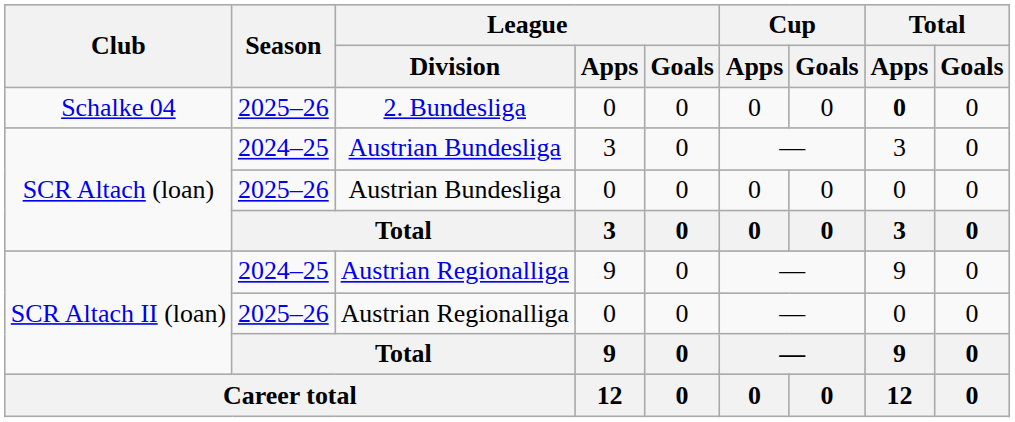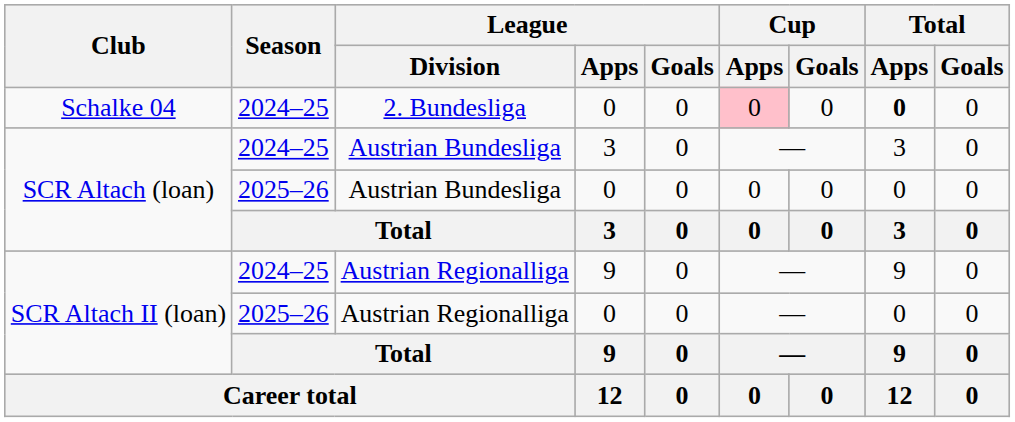 <table class="wikitable nowrap" style="text-align:center">
 <tr>
 <th rowspan="2">Club</th>
 <th rowspan="2">Season</th>
 <th colspan="3">League</th>
 <th colspan="2">Cup</th>
 <th colspan="2">Total</th>
 </tr>
 <tr>
 <th>Division</th>
 <th>Apps</th>
 <th>Goals</th>
 <th>Apps</th>
 <th>Goals</th>
 <th>Apps</th>
 <th>Goals</th>
 </tr>
 <tr>
 <td><a href='#'>Schalke 04</a></td>
-<td><a href='#'>2025–26</a></td>
+<td><a href='#'>2024–25</a></td>
 <td><a href='#'>2. Bundesliga</a></td>
 <td>0</td>
 <td>0</td>
-<td>0</td>
+<td style="background: pink;">0</td>
 <td>0</td>
 <td><strong>0</strong></td>
 <td>0</td>
 </tr>
 <tr>
 <td rowspan="3"><a href='#'>SCR Altach</a> (loan)</td>
 <td><a href='#'>2024–25</a></td>
 <td><a href='#'>Austrian Bundesliga</a></td>
 <td>3</td>
 <td>0</td>
 <td colspan="2">—</td>
 <td>3</td>
 <td>0</td>
 </tr>
 <tr>
 <td><a href='#'>2025–26</a></td>
 <td>Austrian Bundesliga</td>
 <td>0</td>
 <td>0</td>
 <td>0</td>
 <td>0</td>
 <td>0</td>
 <td>0</td>
 </tr>
 <tr>
 <th colspan="2">Total</th>
 <th>3</th>
 <th>0</th>
 <th>0</th>
 <th>0</th>
 <th>3</th>
 <th>0</th>
 </tr>
 <tr>
 <td rowspan="3"><a href='#'>SCR Altach II</a> (loan)</td>
 <td><a href='#'>2024–25</a></td>
 <td><a href='#'>Austrian Regionalliga</a></td>
 <td>9</td>
 <td>0</td>
 <td colspan="2">—</td>
 <td>9</td>
 <td>0</td>
 </tr>
 <tr>
 <td><a href='#'>2025–26</a></td>
 <td>Austrian Regionalliga</td>
 <td>0</td>
 <td>0</td>
 <td colspan="2">—</td>
 <td>0</td>
 <td>0</td>
 </tr>
 <tr>
 <th colspan="2">Total</th>
 <th>9</th>
 <th>0</th>
 <th colspan="2">—</th>
 <th>9</th>
 <th>0</th>
 </tr>
 <tr>
 <th colspan="3">Career total</th>
 <th>12</th>
 <th>0</th>
 <th>0</th>
 <th>0</th>
 <th>12</th>
 <th>0</th>
 </tr>
 </table>
